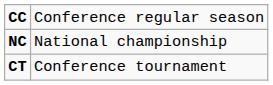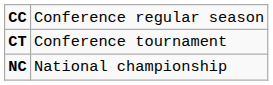 <table class="wikitable">
 <tr>
 <td><strong>CC</strong></td>
 <td>Conference regular season</td>
 </tr>
 <tr>
+<td><strong>CT</strong></td>
+<td>Conference tournament</td>
+</tr>
+<tr>
 <td><strong>NC</strong></td>
 <td>National championship</td>
 </tr>
-<tr>
-<td><strong>CT</strong></td>
-<td>Conference tournament</td>
-</tr>
 </table>
